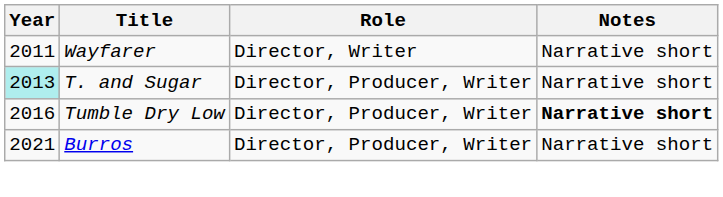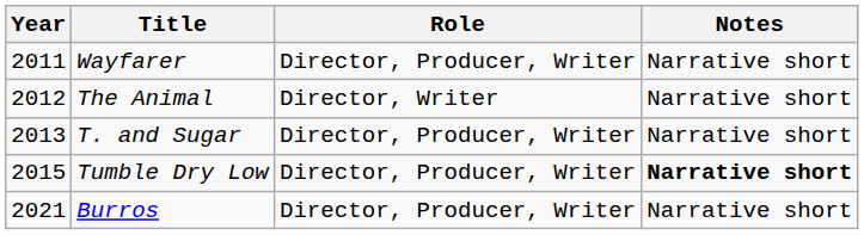 <table class="wikitable">
 <tr>
 <th>Year</th>
 <th>Title</th>
 <th>Role</th>
 <th>Notes</th>
 </tr>
 <tr>
 <td>2011</td>
 <td><em>Wayfarer</em></td>
+<td>Director, Producer, Writer</td>
+<td>Narrative short</td>
+</tr>
+<tr>
+<td>2012</td>
+<td><em>The Animal</em></td>
 <td>Director, Writer</td>
 <td>Narrative short</td>
 </tr>
 <tr>
-<td style="background: paleturquoise;">2013</td>
+<td>2013</td>
 <td><em>T. and Sugar</em></td>
 <td>Director, Producer, Writer</td>
 <td>Narrative short</td>
 </tr>
 <tr>
-<td>2016</td>
+<td>2015</td>
 <td><em>Tumble Dry Low</em></td>
 <td>Director, Producer, Writer</td>
 <td><strong>Narrative short</strong></td>
 </tr>
 <tr>
 <td>2021</td>
 <td><a href='#'><em>Burros</em></a></td>
 <td>Director, Producer, Writer</td>
 <td>Narrative short</td>
 </tr>
 </table>
